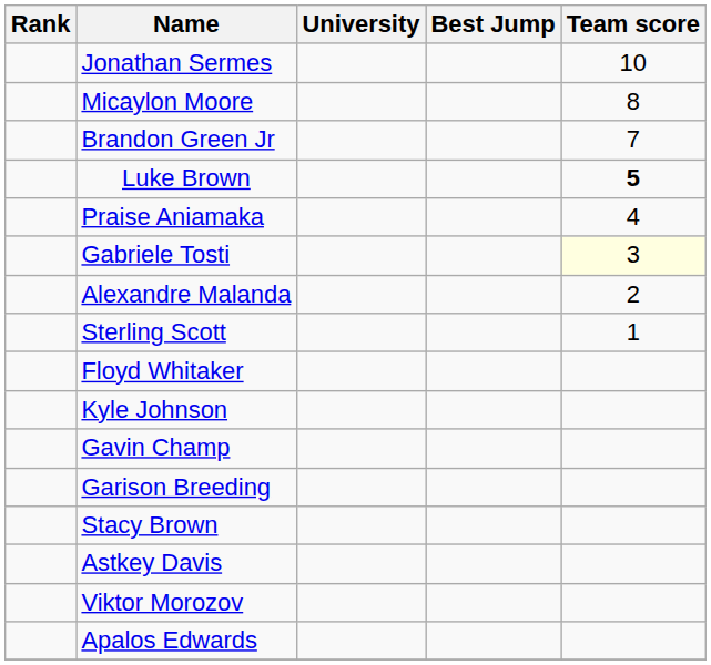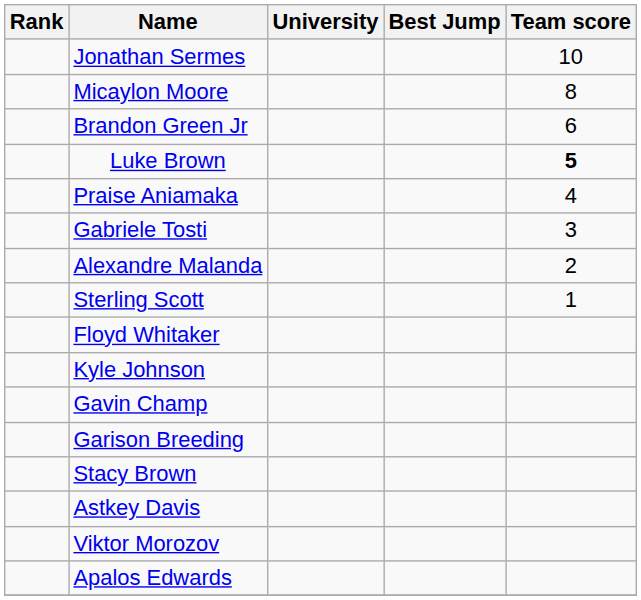 <table class="wikitable sortable" style="text-align:center">
 <tr>
 <th>Rank</th>
 <th>Name</th>
 <th>University</th>
 <th>Best Jump</th>
 <th>Team score</th>
 </tr>
 <tr>
 <td></td>
 <td align=left> <a href='#'>Jonathan Sermes</a></td>
 <td></td>
 <td><strong></strong></td>
 <td>10 </td>
 </tr>
 <tr>
 <td></td>
 <td align=left> <a href='#'>Micaylon Moore</a></td>
 <td></td>
 <td><strong></strong></td>
 <td>8 </td>
 </tr>
 <tr>
 <td></td>
 <td align=left> <a href='#'>Brandon Green Jr</a></td>
 <td></td>
 <td><strong></strong></td>
-<td>7</td>
+<td>6</td>
 </tr>
 <tr>
 <td></td>
 <td> <a href='#'> Luke Brown</a></td>
 <td></td>
 <td><strong></strong></td>
 <td><strong>5</strong></td>
 </tr>
 <tr>
 <td></td>
 <td align=left> <a href='#'>Praise Aniamaka</a></td>
 <td></td>
 <td><strong></strong></td>
 <td>4</td>
 </tr>
 <tr>
 <td></td>
 <td align=left> <a href='#'>Gabriele Tosti</a></td>
 <td></td>
 <td><strong></strong></td>
-<td style="background: lightyellow;">3 </td>
+<td>3 </td>
 </tr>
 <tr>
 <td></td>
 <td align=left> <a href='#'>Alexandre Malanda</a></td>
 <td></td>
 <td><strong></strong></td>
 <td>2</td>
 </tr>
 <tr>
 <td></td>
 <td align=left> <a href='#'> Sterling Scott</a></td>
 <td></td>
 <td><strong></strong></td>
 <td>1</td>
 </tr>
 <tr>
 <td></td>
 <td align=left> <a href='#'>Floyd Whitaker</a></td>
 <td></td>
 <td><strong></strong></td>
 <td></td>
 </tr>
 <tr>
 <td></td>
 <td align=left> <a href='#'>Kyle Johnson</a></td>
 <td></td>
 <td><strong></strong></td>
 <td></td>
 </tr>
 <tr>
 <td></td>
 <td align=left> <a href='#'>Gavin Champ</a></td>
 <td></td>
 <td><strong></strong></td>
 <td></td>
 </tr>
 <tr>
 <td></td>
 <td align=left> <a href='#'>Garison Breeding</a></td>
 <td></td>
 <td><strong></strong></td>
 <td></td>
 </tr>
 <tr>
 <td></td>
 <td align=left> <a href='#'>Stacy Brown</a></td>
 <td></td>
 <td><strong></strong></td>
 <td></td>
 </tr>
 <tr>
 <td></td>
 <td align=left> <a href='#'>Astkey Davis</a></td>
 <td></td>
 <td><strong></strong></td>
 <td></td>
 </tr>
 <tr>
 <td></td>
 <td align=left> <a href='#'> Viktor Morozov</a></td>
 <td></td>
 <td><strong></strong></td>
 <td></td>
 </tr>
 <tr>
 <td></td>
 <td align=left> <a href='#'>Apalos Edwards</a></td>
 <td></td>
 <td><strong></strong></td>
 <td></td>
 </tr>
 <tr>
 </tr>
 </table>
